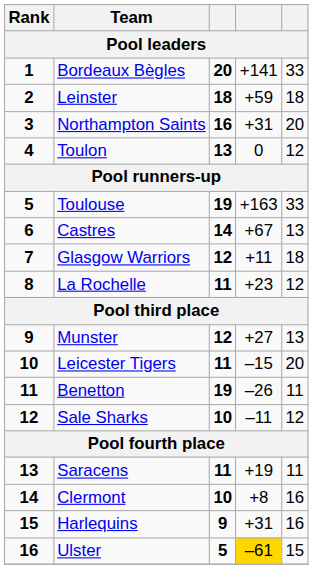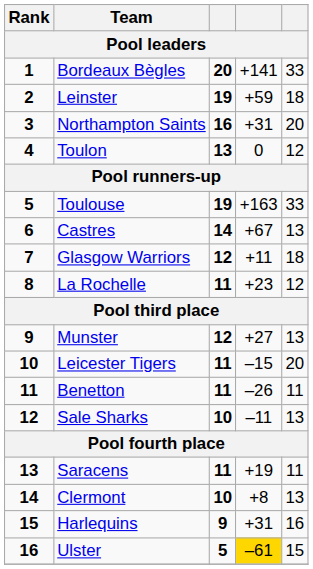 <table class="wikitable" style="text-align: center;">
 <tr>
 <th>Rank</th>
 <th>Team</th>
 <th></th>
 <th></th>
 <th></th>
 </tr>
 <tr>
 <th colspan=5>Pool leaders</th>
 </tr>
 <tr>
 <td><strong>1</strong></td>
 <td align=left> <a href='#'>Bordeaux Bègles</a></td>
 <td><strong>20</strong></td>
 <td>+141</td>
 <td>33</td>
 </tr>
 <tr>
 <td><strong>2</strong></td>
 <td align=left> <a href='#'>Leinster</a></td>
-<td><strong>18</strong></td>
+<td><strong>19</strong></td>
 <td>+59</td>
 <td>18</td>
 </tr>
 <tr>
 <td><strong>3</strong></td>
 <td align=left> <a href='#'>Northampton Saints</a></td>
 <td><strong>16</strong></td>
 <td>+31</td>
 <td>20</td>
 </tr>
 <tr>
 <td><strong>4</strong></td>
 <td align=left> <a href='#'>Toulon</a></td>
 <td><strong>13</strong></td>
 <td>0</td>
 <td>12</td>
 </tr>
 <tr>
 <th colspan=5>Pool runners-up</th>
 </tr>
 <tr>
 <td><strong>5</strong></td>
 <td align=left> <a href='#'>Toulouse</a></td>
 <td><strong>19</strong></td>
 <td>+163</td>
 <td>33</td>
 </tr>
 <tr>
 <td><strong>6</strong></td>
 <td align=left> <a href='#'>Castres</a></td>
 <td><strong>14</strong></td>
 <td>+67</td>
 <td>13</td>
 </tr>
 <tr>
 <td><strong>7</strong></td>
 <td align=left> <a href='#'>Glasgow Warriors</a></td>
 <td><strong>12</strong></td>
 <td>+11</td>
 <td>18</td>
 </tr>
 <tr>
 <td><strong>8</strong></td>
 <td align=left> <a href='#'>La Rochelle</a></td>
 <td><strong>11</strong></td>
 <td>+23</td>
 <td>12</td>
 </tr>
 <tr>
 <th colspan=5>Pool third place</th>
 </tr>
 <tr>
 <td><strong>9</strong></td>
 <td align=left> <a href='#'>Munster</a></td>
 <td><strong>12</strong></td>
 <td>+27</td>
 <td>13</td>
 </tr>
 <tr>
 <td><strong>10</strong></td>
 <td align=left> <a href='#'>Leicester Tigers</a></td>
 <td><strong>11</strong></td>
 <td>–15</td>
 <td>20</td>
 </tr>
 <tr>
 <td><strong>11</strong></td>
 <td align=left> <a href='#'>Benetton</a></td>
-<td><strong>19</strong></td>
+<td><strong>11</strong></td>
 <td>–26</td>
 <td>11</td>
 </tr>
 <tr>
 <td><strong>12</strong></td>
 <td align=left> <a href='#'>Sale Sharks</a></td>
 <td><strong>10</strong></td>
 <td>–11</td>
-<td>12</td>
+<td>13</td>
 </tr>
 <tr>
 <th colspan=5>Pool fourth place</th>
 </tr>
 <tr>
 <td><strong>13</strong></td>
 <td align=left> <a href='#'>Saracens</a></td>
 <td><strong>11</strong></td>
 <td>+19</td>
 <td>11</td>
 </tr>
 <tr>
 <td><strong>14</strong></td>
 <td align=left> <a href='#'>Clermont</a></td>
 <td><strong>10</strong></td>
 <td>+8</td>
-<td>16</td>
+<td>13</td>
 </tr>
 <tr>
 <td><strong>15</strong></td>
 <td align=left> <a href='#'>Harlequins</a></td>
 <td><strong>9</strong></td>
 <td>+31</td>
 <td>16</td>
 </tr>
 <tr>
 <td><strong>16</strong></td>
 <td align=left> <a href='#'>Ulster</a></td>
 <td><strong>5</strong></td>
 <td style="background: gold;">–61</td>
 <td>15</td>
 </tr>
 <tr>
 </tr>
 </table>
